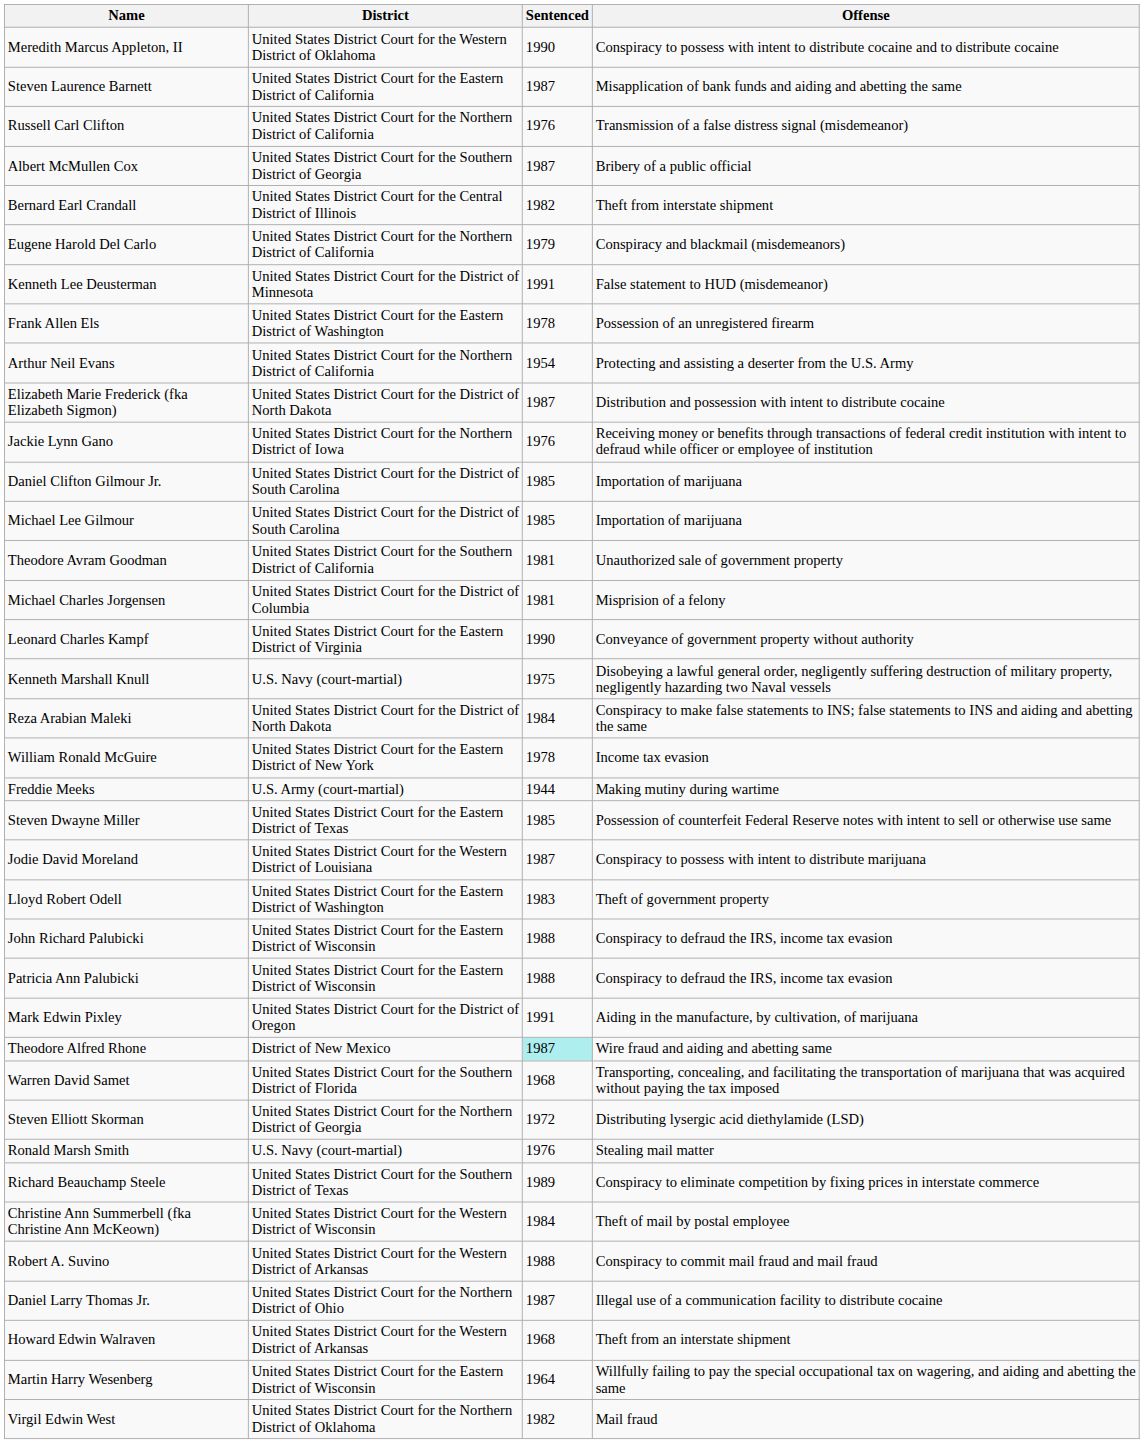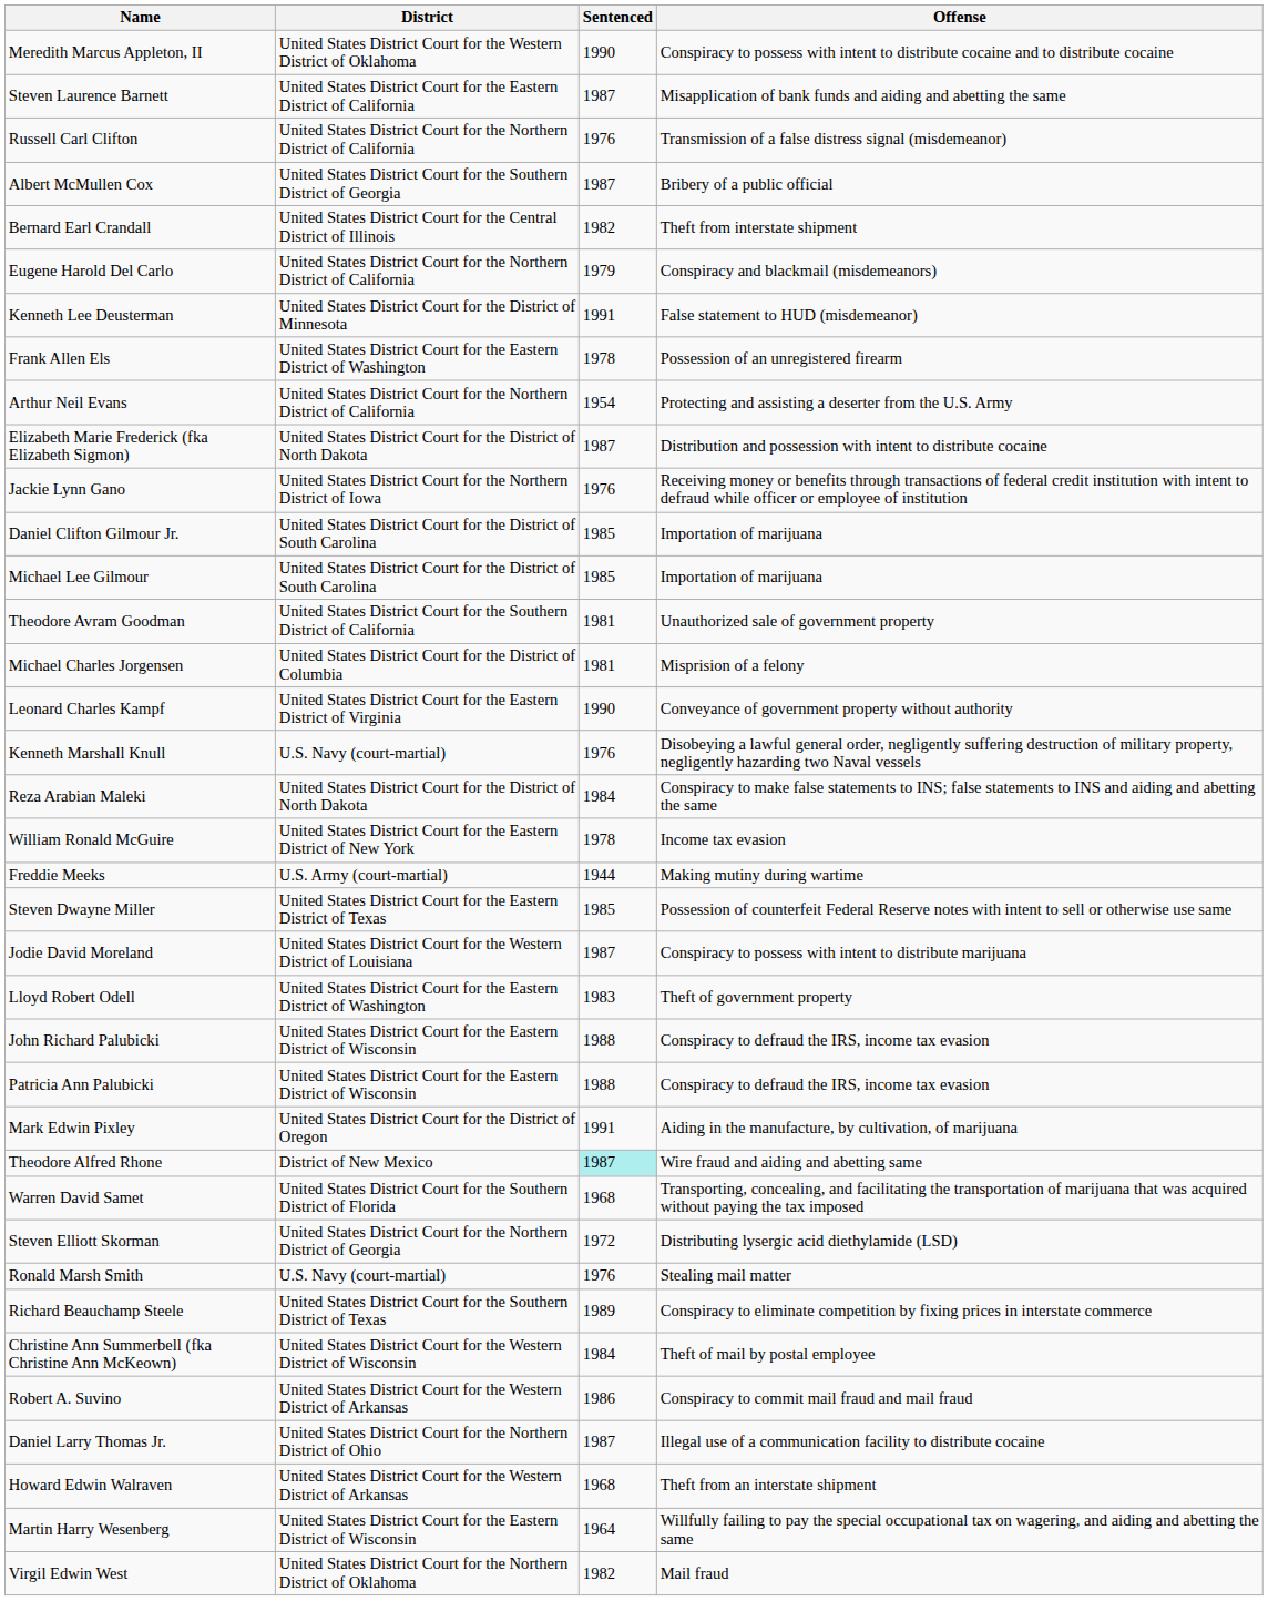 <table class="wikitable sortable">
 <tr>
 <th>Name</th>
 <th>District</th>
 <th>Sentenced</th>
 <th>Offense</th>
 </tr>
 <tr>
 <td>Meredith Marcus Appleton, II</td>
 <td>United States District Court for the Western District of Oklahoma</td>
 <td>1990</td>
 <td>Conspiracy to possess with intent to distribute cocaine and to distribute cocaine</td>
 </tr>
 <tr>
 <td>Steven Laurence Barnett</td>
 <td>United States District Court for the Eastern District of California</td>
 <td>1987</td>
 <td>Misapplication of bank funds and aiding and abetting the same</td>
 </tr>
 <tr>
 <td>Russell Carl Clifton</td>
 <td>United States District Court for the Northern District of California</td>
 <td>1976</td>
 <td>Transmission of a false distress signal (misdemeanor)</td>
 </tr>
 <tr>
 <td>Albert McMullen Cox</td>
 <td>United States District Court for the Southern District of Georgia</td>
 <td>1987</td>
 <td>Bribery of a public official</td>
 </tr>
 <tr>
 <td>Bernard Earl Crandall</td>
 <td>United States District Court for the Central District of Illinois</td>
 <td>1982</td>
 <td>Theft from interstate shipment</td>
 </tr>
 <tr>
 <td>Eugene Harold Del Carlo</td>
 <td>United States District Court for the Northern District of California</td>
 <td>1979</td>
 <td>Conspiracy and blackmail (misdemeanors)</td>
 </tr>
 <tr>
 <td>Kenneth Lee Deusterman</td>
 <td>United States District Court for the District of Minnesota</td>
 <td>1991</td>
 <td>False statement to HUD (misdemeanor)</td>
 </tr>
 <tr>
 <td>Frank Allen Els</td>
 <td>United States District Court for the Eastern District of Washington</td>
 <td>1978</td>
 <td>Possession of an unregistered firearm</td>
 </tr>
 <tr>
 <td>Arthur Neil Evans</td>
 <td>United States District Court for the Northern District of California</td>
 <td>1954</td>
 <td>Protecting and assisting a deserter from the U.S. Army</td>
 </tr>
 <tr>
 <td>Elizabeth Marie Frederick (fka Elizabeth Sigmon)</td>
 <td>United States District Court for the District of North Dakota</td>
 <td>1987</td>
 <td>Distribution and possession with intent to distribute cocaine</td>
 </tr>
 <tr>
 <td>Jackie Lynn Gano</td>
 <td>United States District Court for the Northern District of Iowa</td>
 <td>1976</td>
 <td>Receiving money or benefits through transactions of federal credit institution with intent to defraud while officer or employee of institution</td>
 </tr>
 <tr>
 <td>Daniel Clifton Gilmour Jr.</td>
 <td>United States District Court for the District of South Carolina</td>
 <td>1985</td>
 <td>Importation of marijuana</td>
 </tr>
 <tr>
 <td>Michael Lee Gilmour</td>
 <td>United States District Court for the District of South Carolina</td>
 <td>1985</td>
 <td>Importation of marijuana</td>
 </tr>
 <tr>
 <td>Theodore Avram Goodman</td>
 <td>United States District Court for the Southern District of California</td>
 <td>1981</td>
 <td>Unauthorized sale of government property</td>
 </tr>
 <tr>
 <td>Michael Charles Jorgensen</td>
 <td>United States District Court for the District of Columbia</td>
 <td>1981</td>
 <td>Misprision of a felony</td>
 </tr>
 <tr>
 <td>Leonard Charles Kampf</td>
 <td>United States District Court for the Eastern District of Virginia</td>
 <td>1990</td>
 <td>Conveyance of government property without authority</td>
 </tr>
 <tr>
 <td>Kenneth Marshall Knull</td>
 <td>U.S. Navy (court-martial)</td>
-<td>1975</td>
+<td>1976</td>
 <td>Disobeying a lawful general order, negligently suffering destruction of military property, negligently hazarding two Naval vessels</td>
 </tr>
 <tr>
 <td>Reza Arabian Maleki</td>
 <td>United States District Court for the District of North Dakota</td>
 <td>1984</td>
 <td>Conspiracy to make false statements to INS; false statements to INS and aiding and abetting the same</td>
 </tr>
 <tr>
 <td>William Ronald McGuire</td>
 <td>United States District Court for the Eastern District of New York</td>
 <td>1978</td>
 <td>Income tax evasion</td>
 </tr>
 <tr>
 <td>Freddie Meeks</td>
 <td>U.S. Army (court-martial)</td>
 <td>1944</td>
 <td>Making mutiny during wartime</td>
 </tr>
 <tr>
 <td>Steven Dwayne Miller</td>
 <td>United States District Court for the Eastern District of Texas</td>
 <td>1985</td>
 <td>Possession of counterfeit Federal Reserve notes with intent to sell or otherwise use same</td>
 </tr>
 <tr>
 <td>Jodie David Moreland</td>
 <td>United States District Court for the Western District of Louisiana</td>
 <td>1987</td>
 <td>Conspiracy to possess with intent to distribute marijuana</td>
 </tr>
 <tr>
 <td>Lloyd Robert Odell</td>
 <td>United States District Court for the Eastern District of Washington</td>
 <td>1983</td>
 <td>Theft of government property</td>
 </tr>
 <tr>
 <td>John Richard Palubicki</td>
 <td>United States District Court for the Eastern District of Wisconsin</td>
 <td>1988</td>
 <td>Conspiracy to defraud the IRS, income tax evasion</td>
 </tr>
 <tr>
 <td>Patricia Ann Palubicki</td>
 <td>United States District Court for the Eastern District of Wisconsin</td>
 <td>1988</td>
 <td>Conspiracy to defraud the IRS, income tax evasion</td>
 </tr>
 <tr>
 <td>Mark Edwin Pixley</td>
 <td>United States District Court for the District of Oregon</td>
 <td>1991</td>
 <td>Aiding in the manufacture, by cultivation, of marijuana</td>
 </tr>
 <tr>
 <td>Theodore Alfred Rhone</td>
 <td>District of New Mexico</td>
 <td style="background: paleturquoise;">1987</td>
 <td>Wire fraud and aiding and abetting same</td>
 </tr>
 <tr>
 <td>Warren David Samet</td>
 <td>United States District Court for the Southern District of Florida</td>
 <td>1968</td>
 <td>Transporting, concealing, and facilitating the transportation of marijuana that was acquired without paying the tax imposed</td>
 </tr>
 <tr>
 <td>Steven Elliott Skorman</td>
 <td>United States District Court for the Northern District of Georgia</td>
 <td>1972</td>
 <td>Distributing lysergic acid diethylamide (LSD)</td>
 </tr>
 <tr>
 <td>Ronald Marsh Smith</td>
 <td>U.S. Navy (court-martial)</td>
 <td>1976</td>
 <td>Stealing mail matter</td>
 </tr>
 <tr>
 <td>Richard Beauchamp Steele</td>
 <td>United States District Court for the Southern District of Texas</td>
 <td>1989</td>
 <td>Conspiracy to eliminate competition by fixing prices in interstate commerce</td>
 </tr>
 <tr>
 <td>Christine Ann Summerbell (fka Christine Ann McKeown)</td>
 <td>United States District Court for the Western District of Wisconsin</td>
 <td>1984</td>
 <td>Theft of mail by postal employee</td>
 </tr>
 <tr>
 <td>Robert A. Suvino</td>
 <td>United States District Court for the Western District of Arkansas</td>
-<td>1988</td>
+<td>1986</td>
 <td>Conspiracy to commit mail fraud and mail fraud</td>
 </tr>
 <tr>
 <td>Daniel Larry Thomas Jr.</td>
 <td>United States District Court for the Northern District of Ohio</td>
 <td>1987</td>
 <td>Illegal use of a communication facility to distribute cocaine</td>
 </tr>
 <tr>
 <td>Howard Edwin Walraven</td>
 <td>United States District Court for the Western District of Arkansas</td>
 <td>1968</td>
 <td>Theft from an interstate shipment</td>
 </tr>
 <tr>
 <td>Martin Harry Wesenberg</td>
 <td>United States District Court for the Eastern District of Wisconsin</td>
 <td>1964</td>
 <td>Willfully failing to pay the special occupational tax on wagering, and aiding and abetting the same</td>
 </tr>
 <tr>
 <td>Virgil Edwin West</td>
 <td>United States District Court for the Northern District of Oklahoma</td>
 <td>1982</td>
 <td>Mail fraud</td>
 </tr>
 </table>
